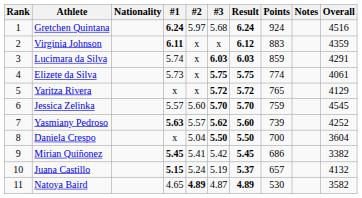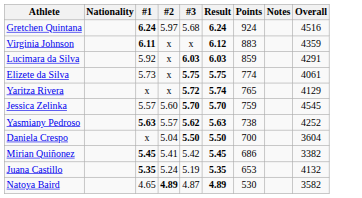 <table class="wikitable sortable" style="text-align:center">
 <tr>
-<th>Rank</th>
 <th>Athlete</th>
 <th>Nationality</th>
 <th>#1</th>
 <th>#2</th>
 <th>#3</th>
 <th>Result</th>
 <th>Points</th>
 <th>Notes</th>
 <th>Overall</th>
 </tr>
 <tr>
-<td>1</td>
 <td align=left><a href='#'>Gretchen Quintana</a></td>
 <td align=left></td>
 <td><strong>6.24</strong></td>
 <td>5.97</td>
 <td>5.68</td>
 <td><strong>6.24</strong></td>
 <td>924</td>
 <td></td>
 <td>4516</td>
 </tr>
 <tr>
-<td>2</td>
 <td align=left><a href='#'>Virginia Johnson</a></td>
 <td align=left></td>
 <td><strong>6.11</strong></td>
 <td>x</td>
 <td>x</td>
 <td><strong>6.12</strong></td>
 <td>883</td>
 <td></td>
 <td>4359</td>
 </tr>
 <tr>
-<td>3</td>
 <td align=left><a href='#'>Lucimara da Silva</a></td>
 <td align=left></td>
-<td>5.74</td>
+<td>5.92</td>
 <td>x</td>
 <td><strong>6.03</strong></td>
 <td><strong>6.03</strong></td>
 <td>859</td>
 <td></td>
 <td>4291</td>
 </tr>
 <tr>
-<td>4</td>
 <td align=left><a href='#'>Elizete da Silva</a></td>
 <td align=left></td>
 <td>5.73</td>
 <td>x</td>
 <td><strong>5.75</strong></td>
 <td><strong>5.75</strong></td>
 <td>774</td>
 <td></td>
 <td>4061</td>
 </tr>
 <tr>
-<td>5</td>
 <td align=left><a href='#'>Yaritza Rivera</a></td>
 <td align=left></td>
 <td>x</td>
 <td>x</td>
 <td><strong>5.72</strong></td>
-<td><strong>5.72</strong></td>
+<td><strong>5.74</strong></td>
 <td>765</td>
 <td></td>
 <td>4129</td>
 </tr>
 <tr>
-<td>6</td>
 <td align=left><a href='#'>Jessica Zelinka</a></td>
 <td align=left></td>
 <td>5.57</td>
 <td>5.60</td>
 <td><strong>5.70</strong></td>
 <td><strong>5.70</strong></td>
 <td>759</td>
 <td></td>
 <td>4545</td>
 </tr>
 <tr>
-<td>7</td>
 <td align=left><a href='#'>Yasmiany Pedroso</a></td>
 <td align=left></td>
 <td><strong>5.63</strong></td>
 <td>5.57</td>
 <td><strong>5.62</strong></td>
-<td><strong>5.60</strong></td>
-<td>739</td>
+<td><strong>5.63</strong></td>
+<td>738</td>
 <td></td>
 <td>4252</td>
 </tr>
 <tr>
-<td>8</td>
 <td align=left><a href='#'>Daniela Crespo</a></td>
 <td align=left></td>
 <td>x</td>
 <td>5.04</td>
 <td><strong>5.50</strong></td>
 <td><strong>5.50</strong></td>
 <td>700</td>
 <td></td>
 <td>3604</td>
 </tr>
 <tr>
-<td>9</td>
 <td align=left><a href='#'>Mirian Quiñonez</a></td>
 <td align=left></td>
 <td><strong>5.45</strong></td>
 <td>5.41</td>
 <td>5.42</td>
 <td><strong>5.45</strong></td>
 <td>686</td>
 <td></td>
 <td>3382</td>
 </tr>
 <tr>
-<td>10</td>
 <td align=left><a href='#'>Juana Castillo</a></td>
 <td align=left></td>
-<td><strong>5.15</strong></td>
+<td><strong>5.35</strong></td>
 <td>5.24</td>
 <td>5.19</td>
-<td><strong>5.37</strong></td>
-<td>657</td>
+<td><strong>5.35</strong></td>
+<td>653</td>
 <td></td>
 <td>4132</td>
 </tr>
 <tr>
-<td>11</td>
 <td align=left><a href='#'>Natoya Baird</a></td>
 <td align=left></td>
 <td>4.65</td>
 <td><strong>4.89</strong></td>
 <td>4.87</td>
 <td><strong>4.89</strong></td>
 <td>530</td>
 <td></td>
 <td>3582</td>
 </tr>
 </table>
